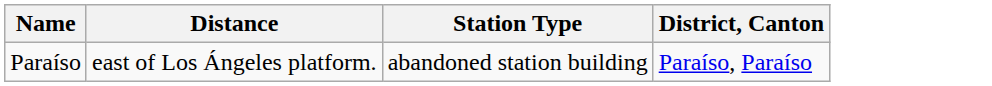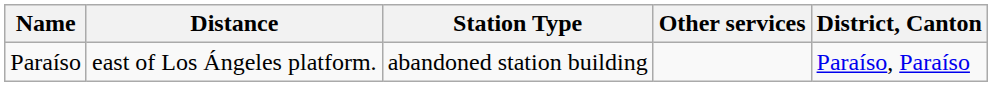 <table class="wikitable sortable">
 <tr>
 <th>Name</th>
 <th>Distance</th>
 <th>Station Type</th>
+<th>Other services</th>
 <th>District, Canton</th>
 </tr>
 <tr>
 <td>Paraíso</td>
 <td> east of Los Ángeles platform.</td>
 <td>abandoned station building</td>
+<td></td>
 <td><a href='#'>Paraíso</a>, <a href='#'>Paraíso</a></td>
 </tr>
 </table>
